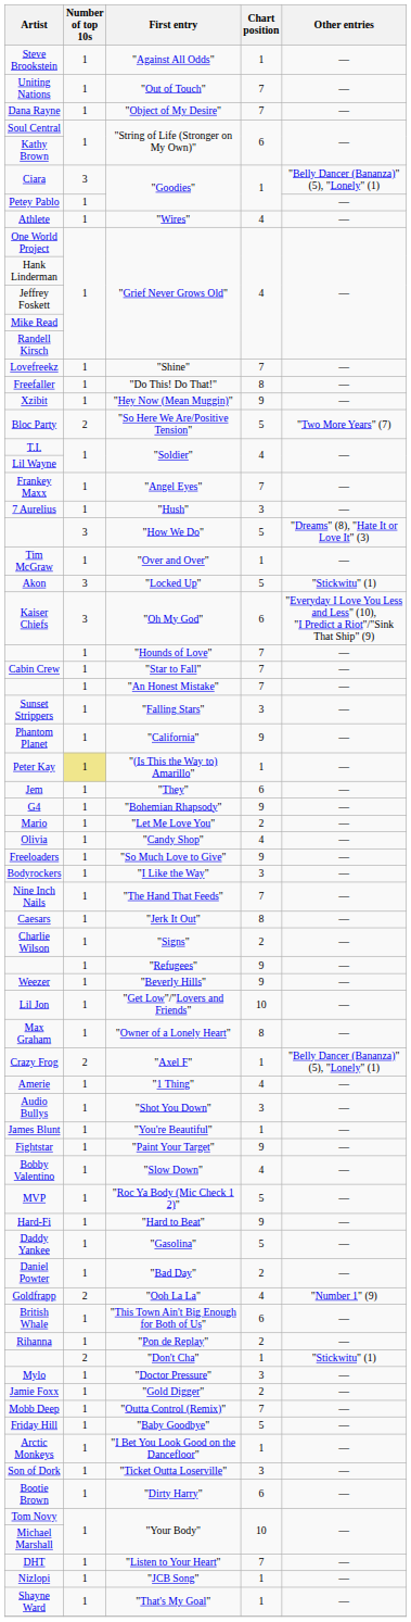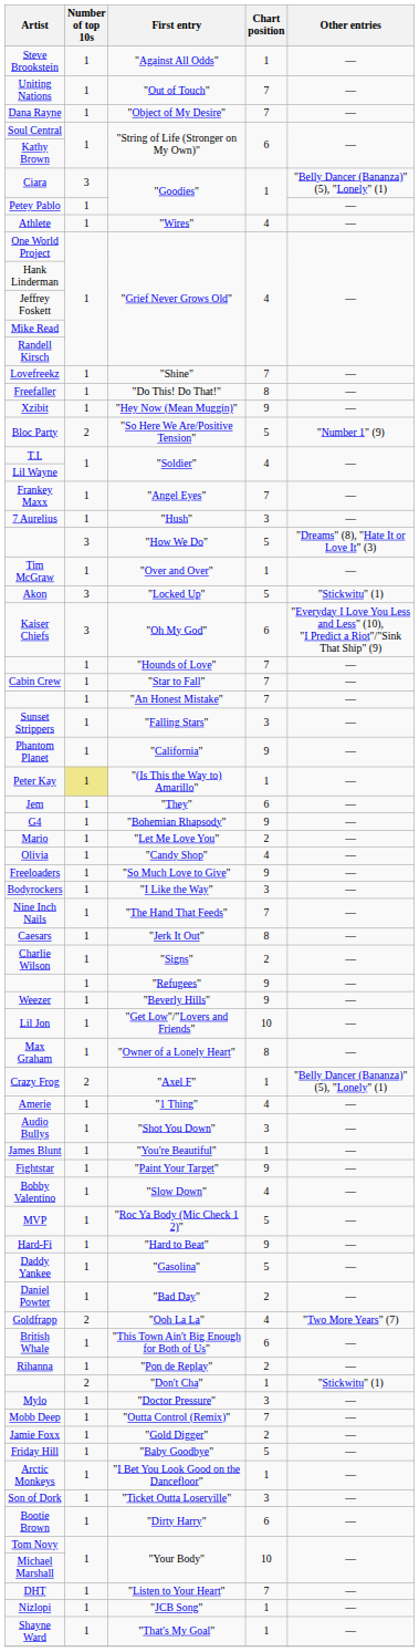 <table class="wikitable sortable mw-collapsible mw-collapsed" style="text-align: center;">
 <tr>
 <th scope="col" style="width:55px;">Artist</th>
 <th scope="col" style="width:55px;" data-sort-type="number">Number of top 10s</th>
 <th scope="col" style="text-align:center;">First entry</th>
 <th scope="col" style="width:55px;" data-sort-type="number">Chart position</th>
 <th scope="col" style="text-align:center;">Other entries</th>
 </tr>
 <tr>
 <td><a href='#'>Steve Brookstein</a></td>
 <td>1</td>
 <td>"<a href='#'>Against All Odds</a>"</td>
 <td>1</td>
 <td>—</td>
 </tr>
 <tr>
 <td><a href='#'>Uniting Nations</a></td>
 <td>1</td>
 <td>"<a href='#'>Out of Touch</a>"</td>
 <td>7</td>
 <td>—</td>
 </tr>
 <tr>
 <td><a href='#'>Dana Rayne</a></td>
 <td>1</td>
 <td>"<a href='#'>Object of My Desire</a>"</td>
 <td>7</td>
 <td>—</td>
 </tr>
 <tr>
 <td><a href='#'>Soul Central</a></td>
 <td rowspan="2">1</td>
 <td rowspan="2">"String of Life (Stronger on My Own)"</td>
 <td rowspan="2">6</td>
 <td rowspan="2">—</td>
 </tr>
 <tr>
 <td><a href='#'>Kathy Brown</a></td>
 </tr>
 <tr>
 <td><a href='#'>Ciara</a></td>
 <td>3</td>
 <td rowspan="2">"<a href='#'>Goodies</a>"</td>
 <td rowspan="2">1</td>
 <td>"<a href='#'>Belly Dancer (Bananza)</a>" (5), "<a href='#'>Lonely</a>" (1)</td>
 </tr>
 <tr>
 <td><a href='#'>Petey Pablo</a></td>
 <td>1</td>
 <td>—</td>
 </tr>
 <tr>
 <td><a href='#'>Athlete</a></td>
 <td>1</td>
 <td>"<a href='#'>Wires</a>"</td>
 <td>4</td>
 <td>—</td>
 </tr>
 <tr>
 <td><a href='#'>One World Project</a></td>
 <td rowspan="5">1</td>
 <td rowspan="5">"<a href='#'>Grief Never Grows Old</a>"</td>
 <td rowspan="5">4</td>
 <td rowspan="5">—</td>
 </tr>
 <tr>
 <td>Hank Linderman</td>
 </tr>
 <tr>
 <td>Jeffrey Foskett</td>
 </tr>
 <tr>
 <td><a href='#'>Mike Read</a></td>
 </tr>
 <tr>
 <td><a href='#'>Randell Kirsch</a></td>
 </tr>
 <tr>
 <td><a href='#'>Lovefreekz</a></td>
 <td>1</td>
 <td>"Shine"</td>
 <td>7</td>
 <td>—</td>
 </tr>
 <tr>
 <td><a href='#'>Freefaller</a></td>
 <td>1</td>
 <td>"Do This! Do That!"</td>
 <td>8</td>
 <td>—</td>
 </tr>
 <tr>
 <td><a href='#'>Xzibit</a></td>
 <td>1</td>
 <td>"<a href='#'>Hey Now (Mean Muggin)</a>"</td>
 <td>9</td>
 <td>—</td>
 </tr>
 <tr>
 <td><a href='#'>Bloc Party</a></td>
 <td>2</td>
 <td>"<a href='#'>So Here We Are/Positive Tension</a>"</td>
 <td>5</td>
-<td>"<a href='#'>Two More Years</a>" (7)</td>
+<td>"<a href='#'>Number 1</a>" (9)</td>
 </tr>
 <tr>
 <td><a href='#'>T.I.</a></td>
 <td rowspan="2">1</td>
 <td rowspan="2">"<a href='#'>Soldier</a>"</td>
 <td rowspan="2">4</td>
 <td rowspan="2">—</td>
 </tr>
 <tr>
 <td><a href='#'>Lil Wayne</a></td>
 </tr>
 <tr>
 <td><a href='#'>Frankey Maxx</a></td>
 <td>1</td>
 <td>"<a href='#'>Angel Eyes</a>"</td>
 <td>7</td>
 <td>—</td>
 </tr>
 <tr>
 <td><a href='#'>7 Aurelius</a></td>
 <td>1</td>
 <td>"<a href='#'>Hush</a>"</td>
 <td>3</td>
 <td>—</td>
 </tr>
 <tr>
 <td></td>
 <td>3</td>
 <td>"<a href='#'>How We Do</a>"</td>
 <td>5</td>
 <td>"<a href='#'>Dreams</a>" (8), "<a href='#'>Hate It or Love It</a>" (3)</td>
 </tr>
 <tr>
 <td><a href='#'>Tim McGraw</a></td>
 <td>1</td>
 <td>"<a href='#'>Over and Over</a>"</td>
 <td>1</td>
 <td>—</td>
 </tr>
 <tr>
 <td><a href='#'>Akon</a></td>
 <td>3</td>
 <td>"<a href='#'>Locked Up</a>"</td>
 <td>5</td>
 <td>"<a href='#'>Stickwitu</a>" (1)</td>
 </tr>
 <tr>
 <td><a href='#'>Kaiser Chiefs</a></td>
 <td>3</td>
 <td>"<a href='#'>Oh My God</a>"</td>
 <td>6</td>
 <td>"<a href='#'>Everyday I Love You Less and Less</a>" (10),<br>"<a href='#'>I Predict a Riot</a>"/"Sink That Ship" (9)</td>
 </tr>
 <tr>
 <td></td>
 <td>1</td>
 <td>"<a href='#'>Hounds of Love</a>"</td>
 <td>7</td>
 <td>—</td>
 </tr>
 <tr>
 <td><a href='#'>Cabin Crew</a></td>
 <td>1</td>
 <td>"<a href='#'>Star to Fall</a>"</td>
 <td>7</td>
 <td>—</td>
 </tr>
 <tr>
 <td></td>
 <td>1</td>
 <td>"<a href='#'>An Honest Mistake</a>"</td>
 <td>7</td>
 <td>—</td>
 </tr>
 <tr>
 <td><a href='#'>Sunset Strippers</a></td>
 <td>1</td>
 <td>"<a href='#'>Falling Stars</a>"</td>
 <td>3</td>
 <td>—</td>
 </tr>
 <tr>
 <td><a href='#'>Phantom Planet</a></td>
 <td>1</td>
 <td>"<a href='#'>California</a>"</td>
 <td>9</td>
 <td>—</td>
 </tr>
 <tr>
 <td><a href='#'>Peter Kay</a></td>
 <td style="background: khaki;">1</td>
 <td>"<a href='#'>(Is This the Way to) Amarillo</a>"</td>
 <td>1</td>
 <td>—</td>
 </tr>
 <tr>
 <td><a href='#'>Jem</a></td>
 <td>1</td>
 <td>"<a href='#'>They</a>"</td>
 <td>6</td>
 <td>—</td>
 </tr>
 <tr>
 <td><a href='#'>G4</a></td>
 <td>1</td>
 <td>"<a href='#'>Bohemian Rhapsody</a>"</td>
 <td>9</td>
 <td>—</td>
 </tr>
 <tr>
 <td><a href='#'>Mario</a></td>
 <td>1</td>
 <td>"<a href='#'>Let Me Love You</a>"</td>
 <td>2</td>
 <td>—</td>
 </tr>
 <tr>
 <td><a href='#'>Olivia</a></td>
 <td>1</td>
 <td>"<a href='#'>Candy Shop</a>"</td>
 <td>4</td>
 <td>—</td>
 </tr>
 <tr>
 <td><a href='#'>Freeloaders</a></td>
 <td>1</td>
 <td>"<a href='#'>So Much Love to Give</a>"</td>
 <td>9</td>
 <td>—</td>
 </tr>
 <tr>
 <td><a href='#'>Bodyrockers</a></td>
 <td>1</td>
 <td>"<a href='#'>I Like the Way</a>"</td>
 <td>3</td>
 <td>—</td>
 </tr>
 <tr>
 <td><a href='#'>Nine Inch Nails</a></td>
 <td>1</td>
 <td>"<a href='#'>The Hand That Feeds</a>"</td>
 <td>7</td>
 <td>—</td>
 </tr>
 <tr>
 <td><a href='#'>Caesars</a></td>
 <td>1</td>
 <td>"<a href='#'>Jerk It Out</a>"</td>
 <td>8</td>
 <td>—</td>
 </tr>
 <tr>
 <td><a href='#'>Charlie Wilson</a></td>
 <td>1</td>
 <td>"<a href='#'>Signs</a>"</td>
 <td>2</td>
 <td>—</td>
 </tr>
 <tr>
 <td></td>
 <td>1</td>
 <td>"<a href='#'>Refugees</a>"</td>
 <td>9</td>
 <td>—</td>
 </tr>
 <tr>
 <td><a href='#'>Weezer</a></td>
 <td>1</td>
 <td>"<a href='#'>Beverly Hills</a>"</td>
 <td>9</td>
 <td>—</td>
 </tr>
 <tr>
 <td><a href='#'>Lil Jon</a></td>
 <td>1</td>
 <td>"<a href='#'>Get Low</a>"/"<a href='#'>Lovers and Friends</a>"</td>
 <td>10</td>
 <td>—</td>
 </tr>
 <tr>
 <td><a href='#'>Max Graham</a></td>
 <td>1</td>
 <td>"<a href='#'>Owner of a Lonely Heart</a>"</td>
 <td>8</td>
 <td>—</td>
 </tr>
 <tr>
 <td><a href='#'>Crazy Frog</a></td>
 <td>2</td>
 <td>"<a href='#'>Axel F</a>"</td>
 <td>1</td>
 <td>"<a href='#'>Belly Dancer (Bananza)</a>" (5), "<a href='#'>Lonely</a>" (1)</td>
 </tr>
 <tr>
 <td><a href='#'>Amerie</a></td>
 <td>1</td>
 <td>"<a href='#'>1 Thing</a>"</td>
 <td>4</td>
 <td>—</td>
 </tr>
 <tr>
 <td><a href='#'>Audio Bullys</a></td>
 <td>1</td>
 <td>"<a href='#'>Shot You Down</a>"</td>
 <td>3</td>
 <td>—</td>
 </tr>
 <tr>
 <td><a href='#'>James Blunt</a></td>
 <td>1</td>
 <td>"<a href='#'>You're Beautiful</a>"</td>
 <td>1</td>
 <td>—</td>
 </tr>
 <tr>
 <td><a href='#'>Fightstar</a></td>
 <td>1</td>
 <td>"<a href='#'>Paint Your Target</a>"</td>
 <td>9</td>
 <td>—</td>
 </tr>
 <tr>
 <td><a href='#'>Bobby Valentino</a></td>
 <td>1</td>
 <td>"<a href='#'>Slow Down</a>"</td>
 <td>4</td>
 <td>—</td>
 </tr>
 <tr>
 <td><a href='#'>MVP</a></td>
 <td>1</td>
 <td>"<a href='#'>Roc Ya Body (Mic Check 1 2)</a>"</td>
 <td>5</td>
 <td>—</td>
 </tr>
 <tr>
 <td><a href='#'>Hard-Fi</a></td>
 <td>1</td>
 <td>"<a href='#'>Hard to Beat</a>"</td>
 <td>9</td>
 <td>—</td>
 </tr>
 <tr>
 <td><a href='#'>Daddy Yankee</a></td>
 <td>1</td>
 <td>"<a href='#'>Gasolina</a>"</td>
 <td>5</td>
 <td>—</td>
 </tr>
 <tr>
 <td><a href='#'>Daniel Powter</a></td>
 <td>1</td>
 <td>"<a href='#'>Bad Day</a>"</td>
 <td>2</td>
 <td>—</td>
 </tr>
 <tr>
 <td><a href='#'>Goldfrapp</a></td>
 <td>2</td>
 <td>"<a href='#'>Ooh La La</a>"</td>
 <td>4</td>
-<td>"<a href='#'>Number 1</a>" (9)</td>
+<td>"<a href='#'>Two More Years</a>" (7)</td>
 </tr>
 <tr>
 <td><a href='#'>British Whale</a></td>
 <td>1</td>
 <td>"<a href='#'>This Town Ain't Big Enough for Both of Us</a>"</td>
 <td>6</td>
 <td>—</td>
 </tr>
 <tr>
 <td><a href='#'>Rihanna</a></td>
 <td>1</td>
 <td>"<a href='#'>Pon de Replay</a>"</td>
 <td>2</td>
 <td>—</td>
 </tr>
 <tr>
 <td></td>
 <td>2</td>
 <td>"<a href='#'>Don't Cha</a>"</td>
 <td>1</td>
 <td>"<a href='#'>Stickwitu</a>" (1)</td>
 </tr>
 <tr>
 <td><a href='#'>Mylo</a></td>
 <td>1</td>
 <td>"<a href='#'>Doctor Pressure</a>"</td>
 <td>3</td>
 <td>—</td>
 </tr>
 <tr>
+<td><a href='#'>Mobb Deep</a></td>
+<td>1</td>
+<td>"<a href='#'>Outta Control (Remix)</a>"</td>
+<td>7</td>
+<td>—</td>
+</tr>
+<tr>
 <td><a href='#'>Jamie Foxx</a></td>
 <td>1</td>
 <td>"<a href='#'>Gold Digger</a>"</td>
 <td>2</td>
-<td>—</td>
-</tr>
-<tr>
-<td><a href='#'>Mobb Deep</a></td>
-<td>1</td>
-<td>"<a href='#'>Outta Control (Remix)</a>"</td>
-<td>7</td>
 <td>—</td>
 </tr>
 <tr>
 <td><a href='#'>Friday Hill</a></td>
 <td>1</td>
 <td>"<a href='#'>Baby Goodbye</a>"</td>
 <td>5</td>
 <td>—</td>
 </tr>
 <tr>
 <td><a href='#'>Arctic Monkeys</a></td>
 <td>1</td>
 <td>"<a href='#'>I Bet You Look Good on the Dancefloor</a>"</td>
 <td>1</td>
 <td>—</td>
 </tr>
 <tr>
 <td><a href='#'>Son of Dork</a></td>
 <td>1</td>
 <td>"<a href='#'>Ticket Outta Loserville</a>"</td>
 <td>3</td>
 <td>—</td>
 </tr>
 <tr>
 <td><a href='#'>Bootie Brown</a></td>
 <td>1</td>
 <td>"<a href='#'>Dirty Harry</a>"</td>
 <td>6</td>
 <td>—</td>
 </tr>
 <tr>
 <td><a href='#'>Tom Novy</a></td>
 <td rowspan="2">1</td>
 <td rowspan="2">"Your Body"</td>
 <td rowspan="2">10</td>
 <td rowspan="2">—</td>
 </tr>
 <tr>
 <td><a href='#'>Michael Marshall</a></td>
 </tr>
 <tr>
 <td><a href='#'>DHT</a></td>
 <td>1</td>
 <td>"<a href='#'>Listen to Your Heart</a>"</td>
 <td>7</td>
 <td>—</td>
 </tr>
 <tr>
 <td><a href='#'>Nizlopi</a></td>
 <td>1</td>
 <td>"<a href='#'>JCB Song</a>"</td>
 <td>1</td>
 <td>—</td>
 </tr>
 <tr>
 <td><a href='#'>Shayne Ward</a></td>
 <td>1</td>
 <td>"<a href='#'>That's My Goal</a>"</td>
 <td>1</td>
 <td>—</td>
 </tr>
 <tr>
 </tr>
 </table>
